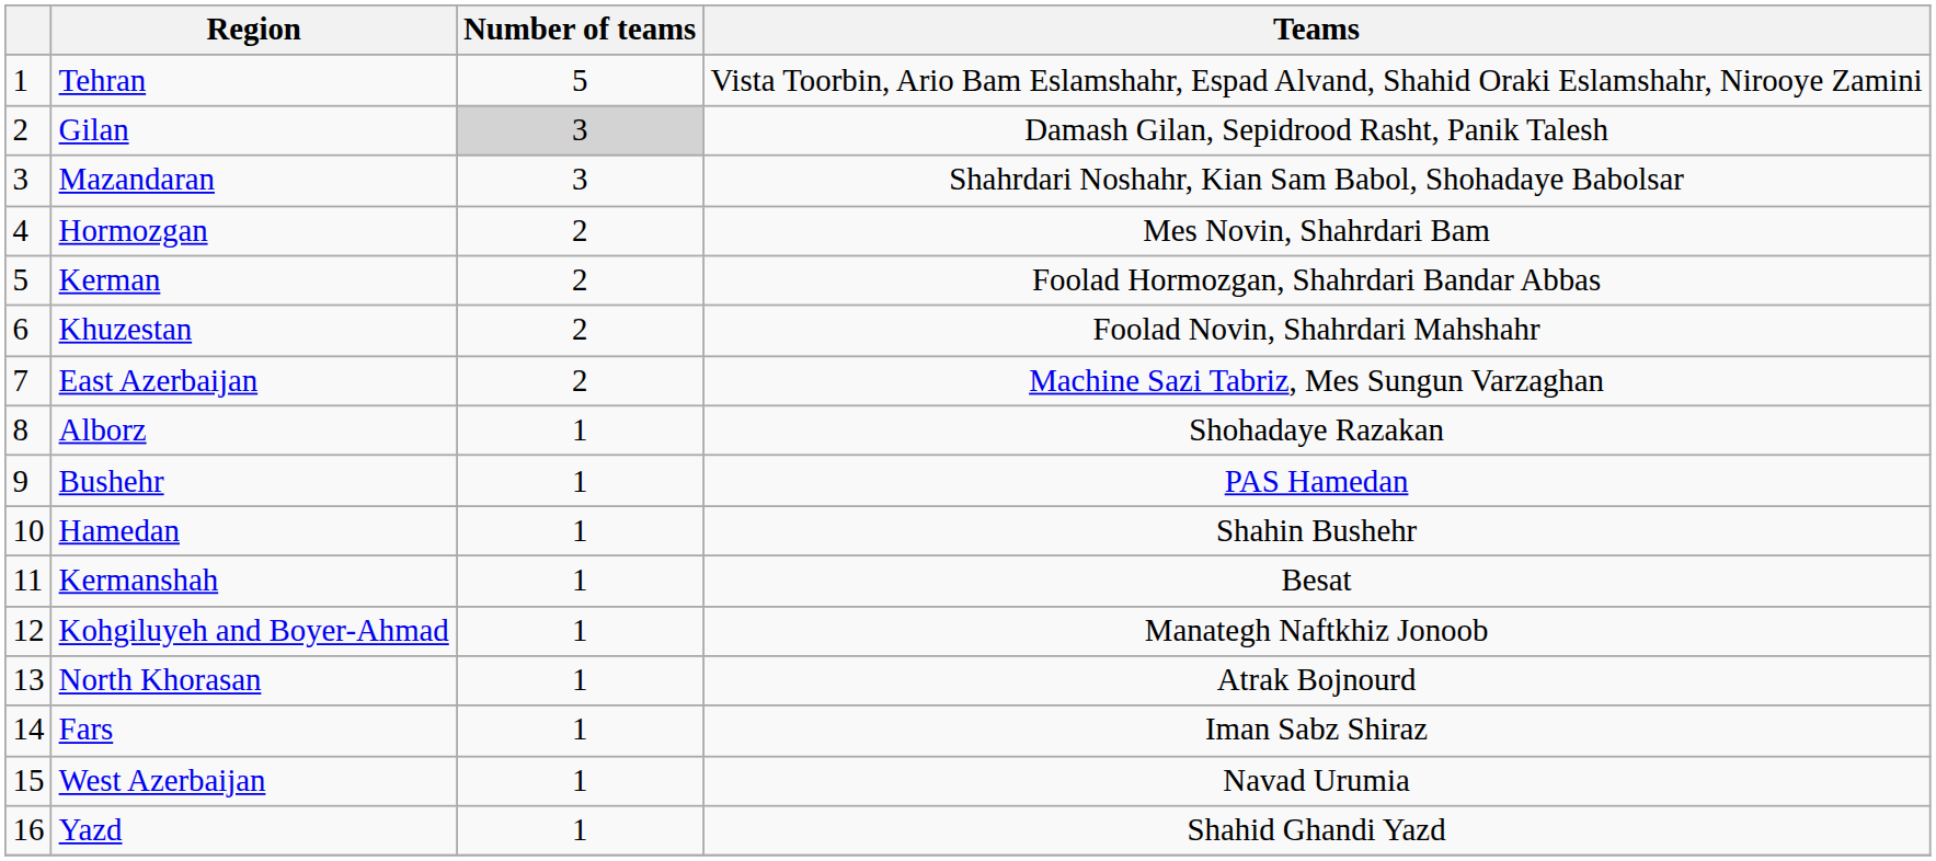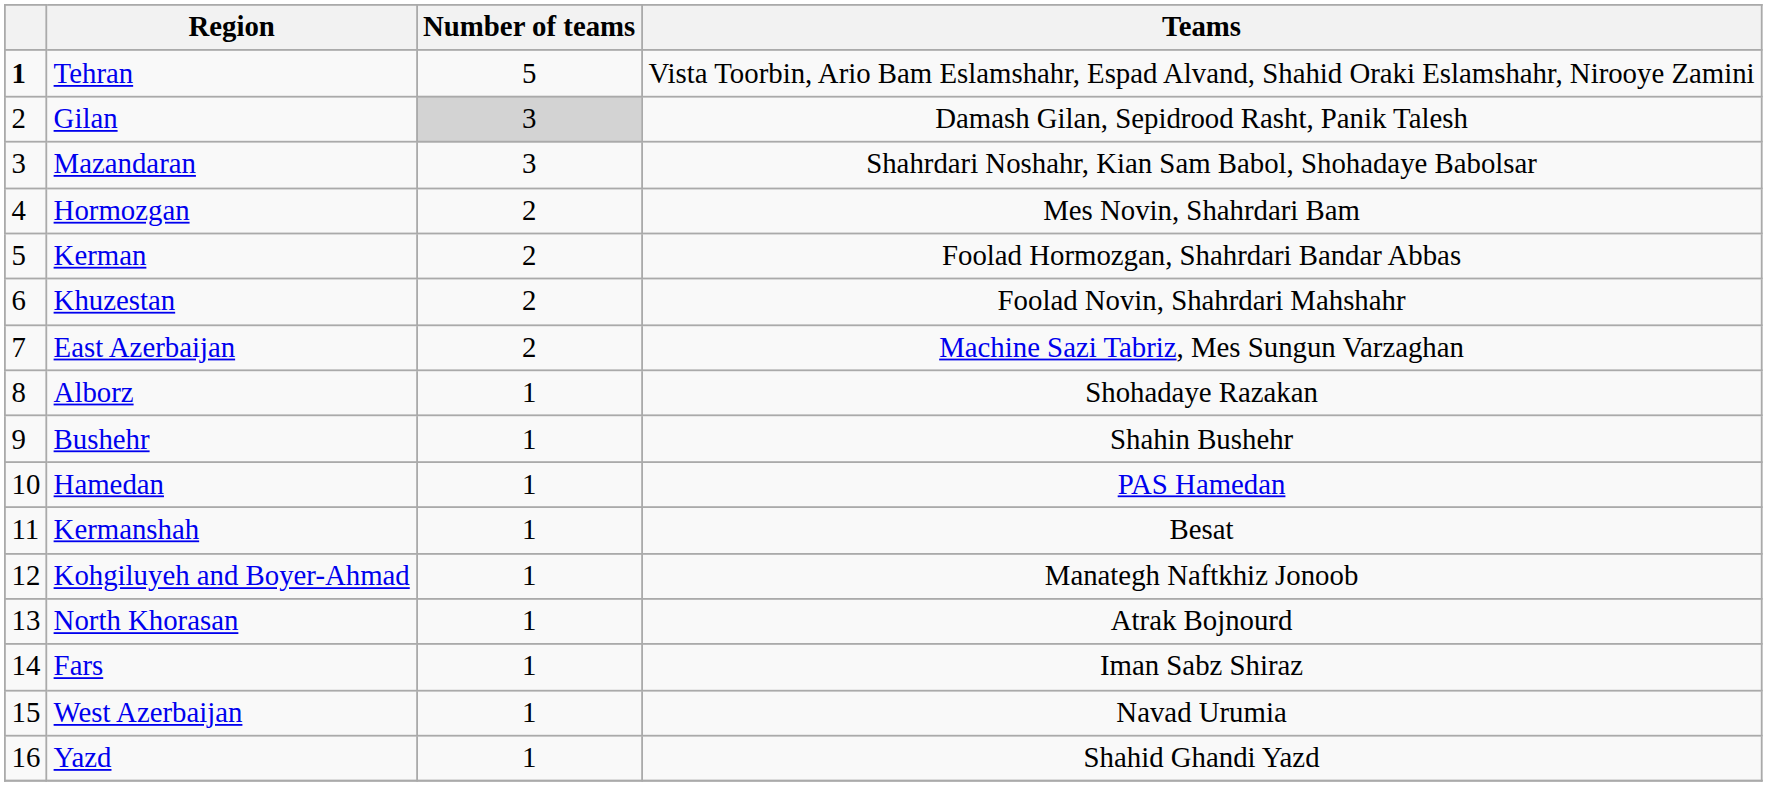 <table class="wikitable">
 <tr>
 <th></th>
 <th>Region</th>
 <th>Number of teams</th>
 <th>Teams</th>
 </tr>
 <tr>
-<td>1</td>
+<td><strong>1</strong></td>
 <td><a href='#'>Tehran</a></td>
 <td align=center>5</td>
 <td align=center>Vista Toorbin, Ario Bam Eslamshahr, Espad Alvand, Shahid Oraki Eslamshahr, Nirooye Zamini</td>
 </tr>
 <tr>
 <td>2</td>
 <td><a href='#'>Gilan</a></td>
 <td align=center style="background: lightgrey;">3</td>
 <td align=center>Damash Gilan, Sepidrood Rasht, Panik Talesh</td>
 </tr>
 <tr>
 <td>3</td>
 <td><a href='#'>Mazandaran</a></td>
 <td align=center>3</td>
 <td align=center>Shahrdari Noshahr, Kian Sam Babol, Shohadaye Babolsar</td>
 </tr>
 <tr>
 <td>4</td>
 <td><a href='#'>Hormozgan</a></td>
 <td align=center>2</td>
 <td align=center>Mes Novin, Shahrdari Bam</td>
 </tr>
 <tr>
 <td>5</td>
 <td><a href='#'>Kerman</a></td>
 <td align=center>2</td>
 <td align=center>Foolad Hormozgan, Shahrdari Bandar Abbas</td>
 </tr>
 <tr>
 <td>6</td>
 <td><a href='#'>Khuzestan</a></td>
 <td align=center>2</td>
 <td align=center>Foolad Novin, Shahrdari Mahshahr</td>
 </tr>
 <tr>
 <td>7</td>
 <td><a href='#'>East Azerbaijan</a></td>
 <td align=center>2</td>
 <td align=center><a href='#'>Machine Sazi Tabriz</a>, Mes Sungun Varzaghan</td>
 </tr>
 <tr>
 <td>8</td>
 <td><a href='#'>Alborz</a></td>
 <td align=center>1</td>
 <td align=center>Shohadaye Razakan</td>
 </tr>
 <tr>
 <td>9</td>
 <td><a href='#'>Bushehr</a></td>
 <td align=center>1</td>
-<td align=center><a href='#'>PAS Hamedan</a></td>
+<td align=center>Shahin Bushehr</td>
 </tr>
 <tr>
 <td>10</td>
 <td><a href='#'>Hamedan</a></td>
 <td align=center>1</td>
-<td align=center>Shahin Bushehr</td>
+<td align=center><a href='#'>PAS Hamedan</a></td>
 </tr>
 <tr>
 <td>11</td>
 <td><a href='#'>Kermanshah</a></td>
 <td align=center>1</td>
 <td align=center>Besat</td>
 </tr>
 <tr>
 <td>12</td>
 <td><a href='#'>Kohgiluyeh and Boyer-Ahmad</a></td>
 <td align=center>1</td>
 <td align=center>Manategh Naftkhiz Jonoob</td>
 </tr>
 <tr>
 <td>13</td>
 <td><a href='#'>North Khorasan</a></td>
 <td align=center>1</td>
 <td align=center>Atrak Bojnourd</td>
 </tr>
 <tr>
 <td>14</td>
 <td><a href='#'>Fars</a></td>
 <td align=center>1</td>
 <td align=center>Iman Sabz Shiraz</td>
 </tr>
 <tr>
 <td>15</td>
 <td><a href='#'>West Azerbaijan</a></td>
 <td align=center>1</td>
 <td align=center>Navad Urumia</td>
 </tr>
 <tr>
 <td>16</td>
 <td><a href='#'>Yazd</a></td>
 <td align=center>1</td>
 <td align=center>Shahid Ghandi Yazd</td>
 </tr>
 <tr>
 </tr>
 </table>
